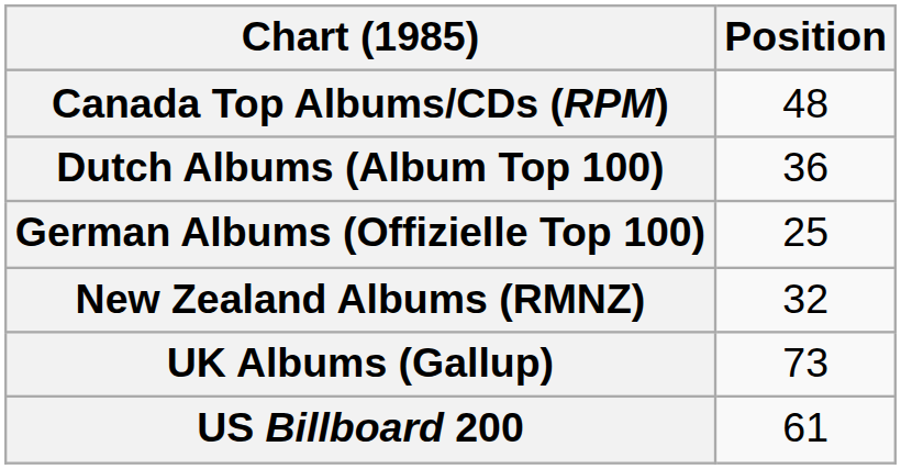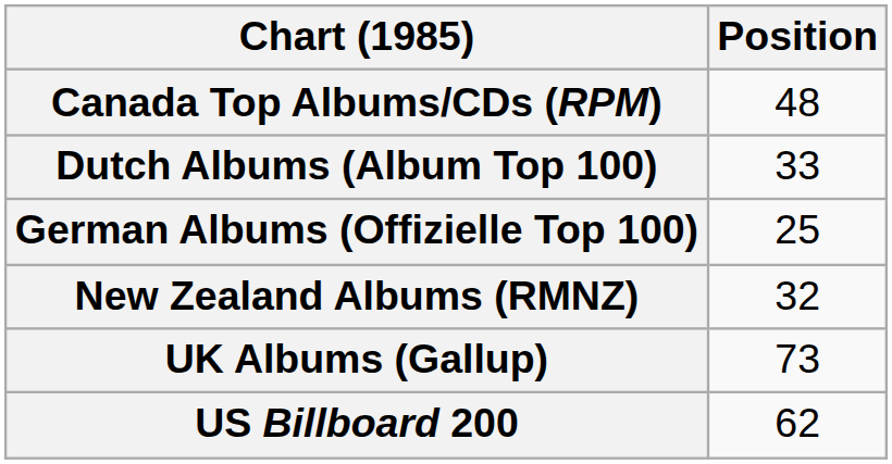 <table class="wikitable sortable plainrowheaders" style="text-align:center">
 <tr>
 <th scope="col">Chart (1985)</th>
 <th scope="col">Position</th>
 </tr>
 <tr>
 <th scope="row">Canada Top Albums/CDs (<em>RPM</em>)</th>
 <td>48</td>
 </tr>
 <tr>
 <th scope="row">Dutch Albums (Album Top 100)</th>
-<td>36</td>
+<td>33</td>
 </tr>
 <tr>
 <th scope="row">German Albums (Offizielle Top 100)</th>
 <td>25</td>
 </tr>
 <tr>
 <th scope="row">New Zealand Albums (RMNZ)</th>
 <td>32</td>
 </tr>
 <tr>
 <th scope="row">UK Albums (Gallup)</th>
 <td>73</td>
 </tr>
 <tr>
 <th scope="row">US <em>Billboard</em> 200</th>
-<td>61</td>
+<td>62</td>
 </tr>
 </table>
